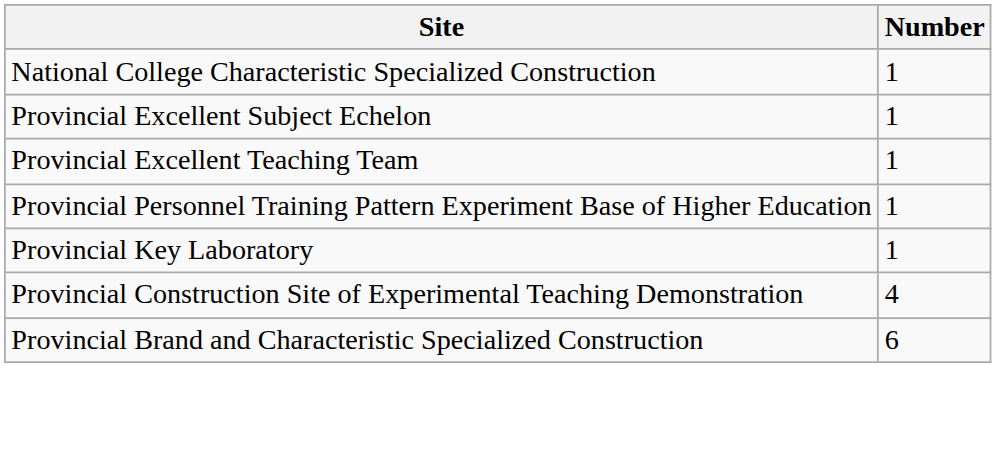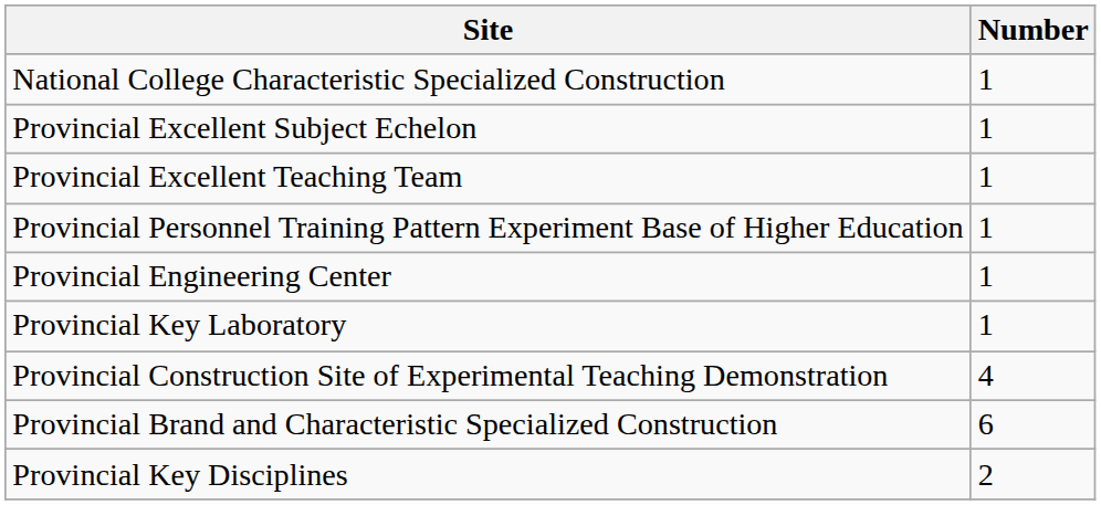 <table class="wikitable">
 <tr>
 <th>Site</th>
 <th>Number</th>
 </tr>
 <tr>
 <td>National College Characteristic Specialized Construction</td>
 <td>1</td>
 </tr>
 <tr>
 <td>Provincial Excellent Subject Echelon</td>
 <td>1</td>
 </tr>
 <tr>
 <td>Provincial Excellent Teaching Team</td>
 <td>1</td>
 </tr>
 <tr>
 <td>Provincial Personnel Training Pattern Experiment Base of Higher Education</td>
 <td>1</td>
 </tr>
 <tr>
+<td>Provincial Engineering Center</td>
+<td>1</td>
+</tr>
+<tr>
 <td>Provincial Key Laboratory</td>
 <td>1</td>
 </tr>
 <tr>
 <td>Provincial Construction Site of Experimental Teaching Demonstration</td>
 <td>4</td>
 </tr>
 <tr>
 <td>Provincial Brand and Characteristic Specialized Construction</td>
 <td>6</td>
 </tr>
+<tr>
+<td>Provincial Key Disciplines</td>
+<td>2</td>
+</tr>
 </table>
